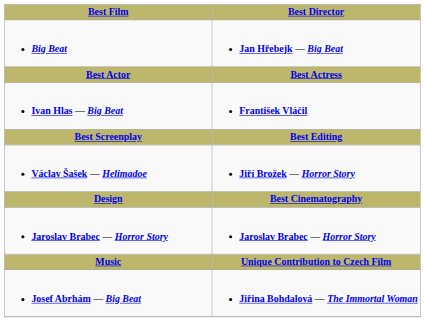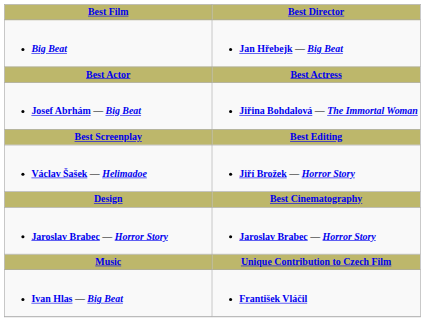 <table class=wikitable>
 <tr>
 <th style="background:#BDB76B; width: 50%"><a href='#'>Best Film</a></th>
 <th style="background:#BDB76B; width: 50%"><a href='#'>Best Director</a></th>
 </tr>
 <tr>
 <td valign="top"><br><ul><li><strong><em><a href='#'>Big Beat</a></em></strong></li></ul></td>
 <td valign="top"><br><ul><li><strong><a href='#'>Jan Hřebejk</a></strong> — <strong><em><a href='#'>Big Beat</a></em></strong></li></ul></td>
 </tr>
 <tr>
 <th style="background:#BDB76B;"><a href='#'>Best Actor</a></th>
 <th style="background:#BDB76B;"><a href='#'>Best Actress</a></th>
 </tr>
 <tr>
-<td valign="top"><br><ul><li><strong><a href='#'>Ivan Hlas</a></strong> — <strong><em><a href='#'>Big Beat</a></em></strong></li></ul></td>
-<td valign="top"><br><ul><li><strong><a href='#'>František Vláčil</a></strong></li></ul></td>
+<td valign="top"><br><ul><li><strong><a href='#'>Josef Abrhám</a></strong> — <strong><em><a href='#'>Big Beat</a></em></strong></li></ul></td>
+<td valign="top"><br><ul><li><strong><a href='#'>Jiřina Bohdalová</a></strong> — <strong><em><a href='#'>The Immortal Woman</a></em></strong></li></ul></td>
 </tr>
 <tr>
 <th style="background:#BDB76B;"><a href='#'>Best Screenplay</a></th>
 <th style="background:#BDB76B;"><a href='#'>Best Editing</a></th>
 </tr>
 <tr>
 <td valign="top"><br><ul><li><strong><a href='#'>Václav Šašek</a></strong> — <strong><em><a href='#'>Helimadoe</a></em></strong></li></ul></td>
 <td valign="top"><br><ul><li><strong><a href='#'>Jiří Brožek</a></strong> — <strong><em><a href='#'>Horror Story</a></em></strong></li></ul></td>
 </tr>
 <tr>
 <th style="background:#BDB76B;"><a href='#'>Design</a></th>
 <th style="background:#BDB76B;"><a href='#'>Best Cinematography</a></th>
 </tr>
 <tr>
 <td valign="top"><br><ul><li><strong><a href='#'>Jaroslav Brabec</a></strong> — <strong><em><a href='#'>Horror Story</a></em></strong></li></ul></td>
 <td valign="top"><br><ul><li><strong><a href='#'>Jaroslav Brabec</a></strong> — <strong><em><a href='#'>Horror Story</a></em></strong></li></ul></td>
 </tr>
 <tr>
 <th style="background:#BDB76B;"><a href='#'>Music</a></th>
 <th style="background:#BDB76B;"><a href='#'>Unique Contribution to Czech Film</a></th>
 </tr>
 <tr>
-<td valign="top"><br><ul><li><strong><a href='#'>Josef Abrhám</a></strong> — <strong><em><a href='#'>Big Beat</a></em></strong></li></ul></td>
-<td valign="top"><br><ul><li><strong><a href='#'>Jiřina Bohdalová</a></strong> — <strong><em><a href='#'>The Immortal Woman</a></em></strong></li></ul></td>
+<td valign="top"><br><ul><li><strong><a href='#'>Ivan Hlas</a></strong> — <strong><em><a href='#'>Big Beat</a></em></strong></li></ul></td>
+<td valign="top"><br><ul><li><strong><a href='#'>František Vláčil</a></strong></li></ul></td>
 </tr>
 <tr>
 </tr>
 </table>
